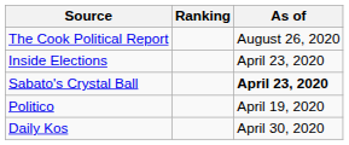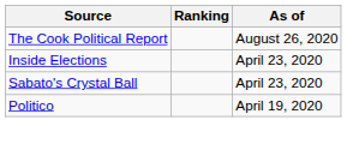 <table class="wikitable">
 <tr>
 <th>Source</th>
 <th>Ranking</th>
 <th>As of</th>
 </tr>
 <tr>
 <td><a href='#'>The Cook Political Report</a></td>
 <td></td>
 <td>August 26, 2020</td>
 </tr>
 <tr>
 <td><a href='#'>Inside Elections</a></td>
 <td></td>
 <td>April 23, 2020</td>
 </tr>
 <tr>
 <td><a href='#'>Sabato's Crystal Ball</a></td>
 <td></td>
-<td><strong>April 23, 2020</strong></td>
+<td>April 23, 2020</td>
 </tr>
 <tr>
 <td align="left"><a href='#'>Politico</a></td>
 <td></td>
 <td>April 19, 2020</td>
 </tr>
-<tr>
-<td align="left"><a href='#'>Daily Kos</a></td>
-<td></td>
-<td>April 30, 2020</td>
-</tr>
 </table>
